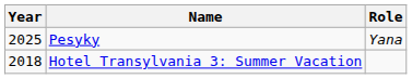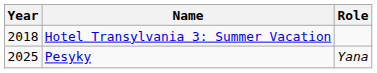 <table class="wikitable sortable" style="text-align:center;">
 <tr>
 <th>Year</th>
 <th>Name</th>
 <th>Role</th>
 </tr>
 <tr>
+<td>2018</td>
+<td align="left"><a href='#'>Hotel Transylvania 3: Summer Vacation</a></td>
+<td align="left"><em></em></td>
+</tr>
+<tr>
 <td>2025</td>
 <td align="left"><a href='#'>Pesyky</a></td>
 <td align="left"><em>Yana</em></td>
 </tr>
-<tr>
-<td>2018</td>
-<td align="left"><a href='#'>Hotel Transylvania 3: Summer Vacation</a></td>
-<td align="left"><em></em></td>
-</tr>
 </table>
